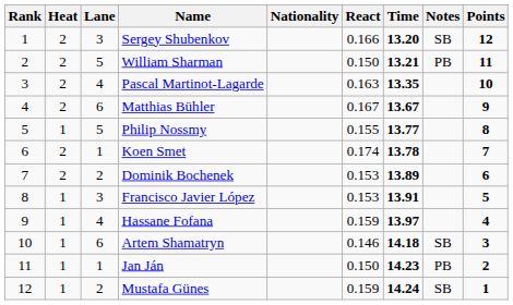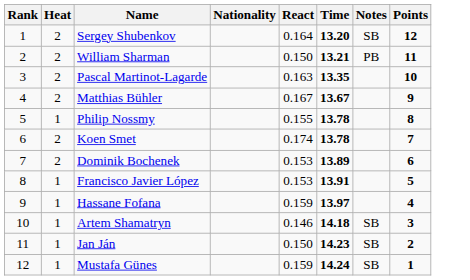 <table class="wikitable sortable" style="text-align:center">
 <tr>
 <th>Rank</th>
 <th>Heat</th>
-<th>Lane</th>
 <th>Name</th>
 <th>Nationality</th>
 <th>React</th>
 <th>Time</th>
 <th>Notes</th>
 <th>Points</th>
 </tr>
 <tr>
 <td>1</td>
 <td>2</td>
-<td>3</td>
 <td align=left><a href='#'>Sergey Shubenkov</a></td>
 <td align=left></td>
-<td>0.166</td>
+<td>0.164</td>
 <td><strong>13.20</strong></td>
 <td>SB</td>
 <td><strong>12</strong></td>
 </tr>
 <tr>
 <td>2</td>
 <td>2</td>
-<td>5</td>
 <td align=left><a href='#'>William Sharman</a></td>
 <td align=left></td>
 <td>0.150</td>
 <td><strong>13.21</strong></td>
 <td>PB</td>
 <td><strong>11</strong></td>
 </tr>
 <tr>
 <td>3</td>
 <td>2</td>
-<td>4</td>
 <td align=left><a href='#'>Pascal Martinot-Lagarde</a></td>
 <td align=left></td>
 <td>0.163</td>
 <td><strong>13.35</strong></td>
 <td></td>
 <td><strong>10</strong></td>
 </tr>
 <tr>
 <td>4</td>
 <td>2</td>
-<td>6</td>
 <td align=left><a href='#'>Matthias Bühler</a></td>
 <td align=left></td>
 <td>0.167</td>
 <td><strong>13.67</strong></td>
 <td></td>
 <td><strong>9</strong></td>
 </tr>
 <tr>
 <td>5</td>
 <td>1</td>
-<td>5</td>
 <td align=left><a href='#'>Philip Nossmy</a></td>
 <td align=left></td>
 <td>0.155</td>
-<td><strong>13.77</strong></td>
+<td><strong>13.78</strong></td>
 <td></td>
 <td><strong>8</strong></td>
 </tr>
 <tr>
 <td>6</td>
 <td>2</td>
-<td>1</td>
 <td align=left><a href='#'>Koen Smet</a></td>
 <td align=left></td>
 <td>0.174</td>
 <td><strong>13.78</strong></td>
 <td></td>
 <td><strong>7</strong></td>
 </tr>
 <tr>
 <td>7</td>
-<td>2</td>
 <td>2</td>
 <td align=left><a href='#'>Dominik Bochenek</a></td>
 <td align=left></td>
 <td>0.153</td>
 <td><strong>13.89</strong></td>
 <td></td>
 <td><strong>6</strong></td>
 </tr>
 <tr>
 <td>8</td>
 <td>1</td>
-<td>3</td>
 <td align=left><a href='#'>Francisco Javier López</a></td>
 <td align=left></td>
 <td>0.153</td>
 <td><strong>13.91</strong></td>
 <td></td>
 <td><strong>5</strong></td>
 </tr>
 <tr>
 <td>9</td>
 <td>1</td>
-<td>4</td>
 <td align=left><a href='#'>Hassane Fofana</a></td>
 <td align=left></td>
 <td>0.159</td>
 <td><strong>13.97</strong></td>
 <td></td>
 <td><strong>4</strong></td>
 </tr>
 <tr>
 <td>10</td>
 <td>1</td>
-<td>6</td>
 <td align=left><a href='#'>Artem Shamatryn</a></td>
 <td align=left></td>
 <td>0.146</td>
 <td><strong>14.18</strong></td>
 <td>SB</td>
 <td><strong>3</strong></td>
 </tr>
 <tr>
 <td>11</td>
 <td>1</td>
-<td>1</td>
 <td align=left><a href='#'>Jan Ján</a></td>
 <td align=left></td>
 <td>0.150</td>
 <td><strong>14.23</strong></td>
-<td>PB</td>
+<td>SB</td>
 <td><strong>2</strong></td>
 </tr>
 <tr>
 <td>12</td>
 <td>1</td>
-<td>2</td>
 <td align=left><a href='#'>Mustafa Günes</a></td>
 <td align=left></td>
 <td>0.159</td>
 <td><strong>14.24</strong></td>
 <td>SB</td>
 <td><strong>1</strong></td>
 </tr>
 </table>
